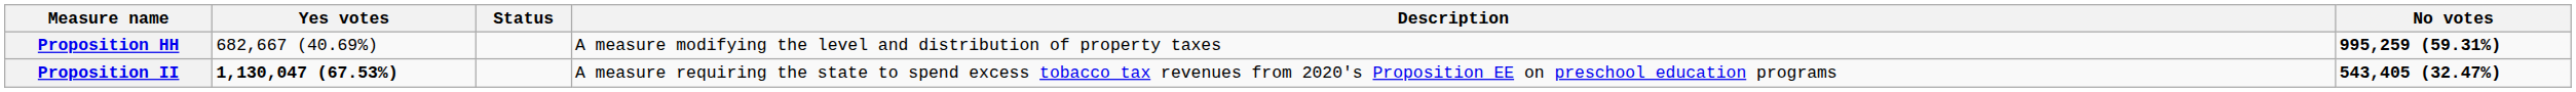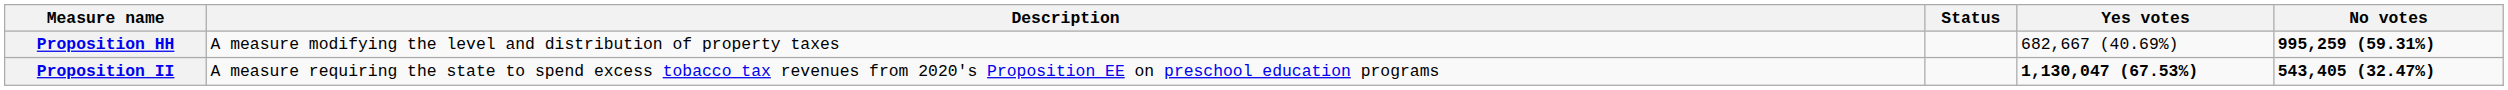 <table class="wikitable sortable plainrowheaders" style="width:100%">
 <tr>
 <th scope="col">Measure name</th>
+<th class="unsortable" scope="col">Description</th>
+<th scope="col">Status</th>
 <th scope="col">Yes votes</th>
-<th scope="col">Status</th>
-<th class="unsortable" scope="col">Description</th>
 <th scope="col">No votes</th>
 </tr>
 <tr>
 <th scope="row"><a href='#'>Proposition HH</a></th>
+<td>A measure modifying the level and distribution of property taxes</td>
+<td></td>
 <td>682,667 (40.69%)</td>
-<td></td>
-<td>A measure modifying the level and distribution of property taxes</td>
 <td><strong>995,259 (59.31%)</strong></td>
 </tr>
 <tr>
 <th scope="row"><a href='#'>Proposition II</a></th>
+<td>A measure requiring the state to spend excess <a href='#'>tobacco tax</a> revenues from 2020's <a href='#'>Proposition EE</a> on <a href='#'>preschool education</a> programs</td>
+<td></td>
 <td><strong>1,130,047 (67.53%)</strong></td>
-<td></td>
-<td>A measure requiring the state to spend excess <a href='#'>tobacco tax</a> revenues from 2020's <a href='#'>Proposition EE</a> on <a href='#'>preschool education</a> programs</td>
 <td><strong>543,405 (32.47%)</strong></td>
 </tr>
 </table>
